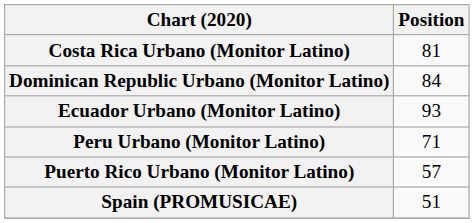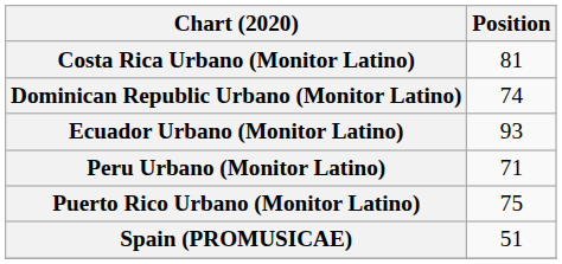 <table class="wikitable sortable plainrowheaders" style="text-align:center">
 <tr>
 <th scope="col">Chart (2020)</th>
 <th scope="col">Position</th>
 </tr>
 <tr>
 <th scope="row">Costa Rica Urbano (Monitor Latino)</th>
 <td>81</td>
 </tr>
 <tr>
 <th scope="row">Dominican Republic Urbano (Monitor Latino)</th>
-<td>84</td>
+<td>74</td>
 </tr>
 <tr>
 <th scope="row">Ecuador Urbano (Monitor Latino)</th>
 <td>93</td>
 </tr>
 <tr>
 <th scope="row">Peru Urbano (Monitor Latino)</th>
 <td>71</td>
 </tr>
 <tr>
 <th scope="row">Puerto Rico Urbano (Monitor Latino)</th>
-<td>57</td>
+<td>75</td>
 </tr>
 <tr>
 <th scope="row">Spain (PROMUSICAE)</th>
 <td>51</td>
 </tr>
 <tr>
 </tr>
 </table>
